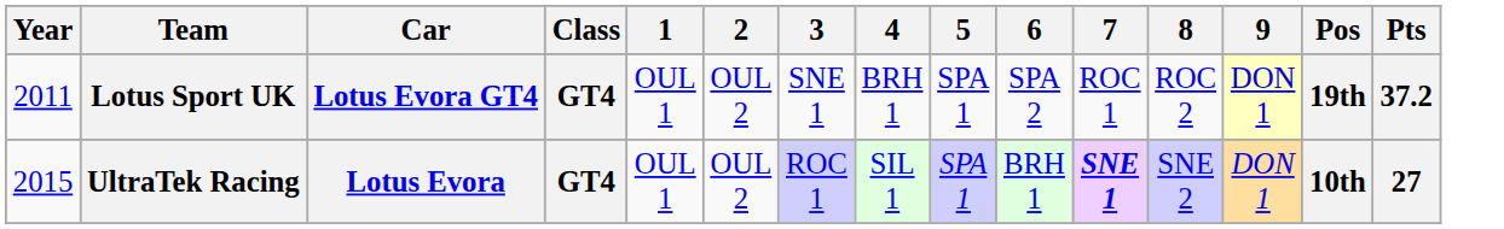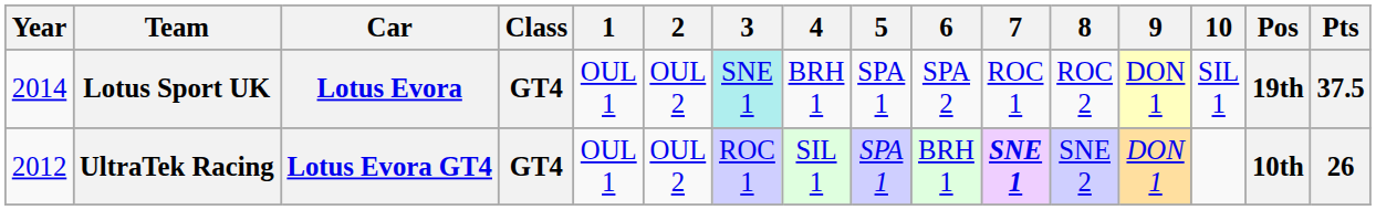 <table class="wikitable" style="text-align:center; font-size:85%">
 <tr>
 <th>Year</th>
 <th>Team</th>
 <th>Car</th>
 <th>Class</th>
 <th>1</th>
 <th>2</th>
 <th>3</th>
 <th>4</th>
 <th>5</th>
 <th>6</th>
 <th>7</th>
 <th>8</th>
 <th>9</th>
+<th>10</th>
 <th>Pos</th>
 <th>Pts</th>
 </tr>
 <tr>
-<td><a href='#'>2011</a></td>
+<td><a href='#'>2014</a></td>
 <th nowrap>Lotus Sport UK</th>
-<th nowrap><a href='#'>Lotus Evora GT4</a></th>
+<th nowrap><a href='#'>Lotus Evora</a></th>
 <th>GT4</th>
 <td><a href='#'>OUL<br>1</a></td>
 <td><a href='#'>OUL<br>2</a></td>
-<td><a href='#'>SNE<br>1</a></td>
+<td style="background: paleturquoise;"><a href='#'>SNE<br>1</a></td>
 <td><a href='#'>BRH<br>1</a></td>
 <td><a href='#'>SPA<br>1</a></td>
 <td><a href='#'>SPA<br>2</a></td>
 <td><a href='#'>ROC<br>1</a></td>
 <td><a href='#'>ROC<br>2</a></td>
 <td style="background:#FFFFBF;"><a href='#'>DON<br>1</a><br></td>
+<td><a href='#'>SIL<br>1</a></td>
 <th>19th</th>
-<th>37.2</th>
+<th>37.5</th>
 </tr>
 <tr>
-<td><a href='#'>2015</a></td>
+<td><a href='#'>2012</a></td>
 <th nowrap>UltraTek Racing</th>
-<th nowrap><a href='#'>Lotus Evora</a></th>
+<th nowrap><a href='#'>Lotus Evora GT4</a></th>
 <th>GT4</th>
 <td style="background:#;"><a href='#'>OUL<br>1</a></td>
 <td style="background:#;"><a href='#'>OUL<br>2</a></td>
 <td style="background:#CFCFFF;"><a href='#'>ROC<br>1</a><br></td>
 <td style="background:#DFFFDF;"><a href='#'>SIL<br>1</a><br></td>
 <td style="background:#CFCFFF;"><em><a href='#'>SPA<br>1</a></em><br></td>
 <td style="background:#DFFFDF;"><a href='#'>BRH<br>1</a><br></td>
 <td style="background:#EFCFFF;"><strong><em><a href='#'>SNE<br>1</a></em><br></strong></td>
 <td style="background:#CFCFFF;"><a href='#'>SNE<br>2</a><br></td>
 <td style="background:#FFDF9F;"><em><a href='#'>DON<br>1</a></em><br></td>
+<td></td>
 <th>10th</th>
-<th>27</th>
+<th>26</th>
 </tr>
 </table>
